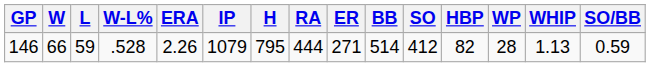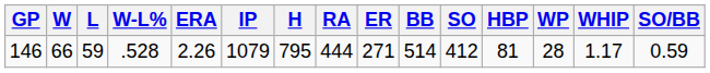 <table class="wikitable">
 <tr>
 <th><a href='#'>GP</a></th>
 <th><a href='#'>W</a></th>
 <th><a href='#'>L</a></th>
 <th><a href='#'>W-L%</a></th>
 <th><a href='#'>ERA</a></th>
 <th><a href='#'>IP</a></th>
 <th><a href='#'>H</a></th>
 <th><a href='#'>RA</a></th>
 <th><a href='#'>ER</a></th>
 <th><a href='#'>BB</a></th>
 <th><a href='#'>SO</a></th>
 <th><a href='#'>HBP</a></th>
 <th><a href='#'>WP</a></th>
 <th><a href='#'>WHIP</a></th>
 <th><a href='#'>SO/BB</a></th>
 </tr>
 <tr align = center>
 <td>146</td>
 <td>66</td>
 <td>59</td>
 <td>.528</td>
 <td>2.26</td>
 <td>1079</td>
 <td>795</td>
 <td>444</td>
 <td>271</td>
 <td>514</td>
 <td>412</td>
-<td>82</td>
+<td>81</td>
 <td>28</td>
-<td>1.13</td>
+<td>1.17</td>
 <td>0.59</td>
 </tr>
 </table>
